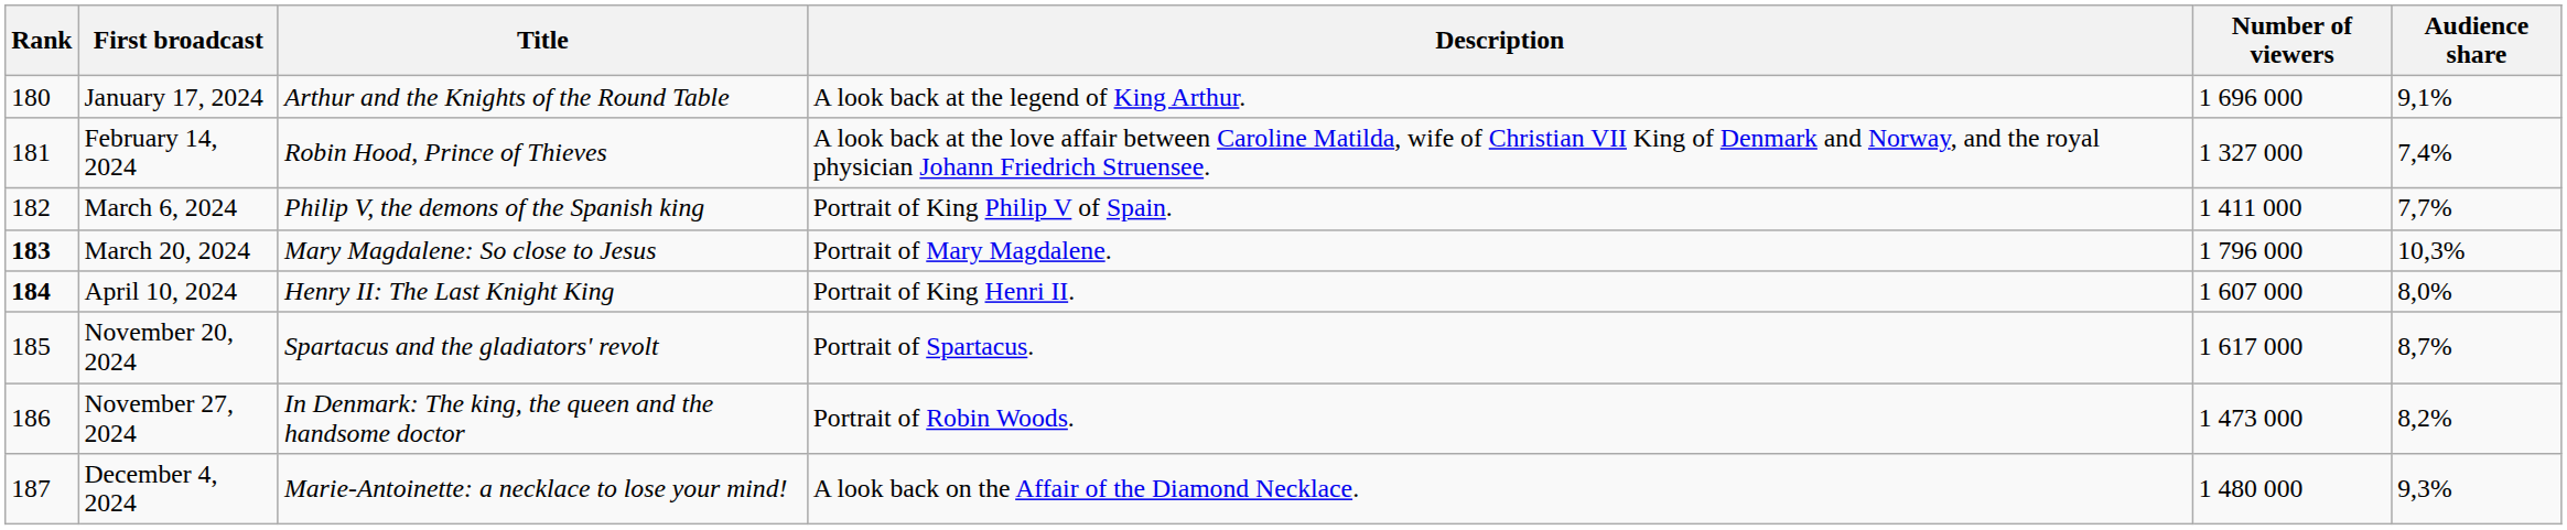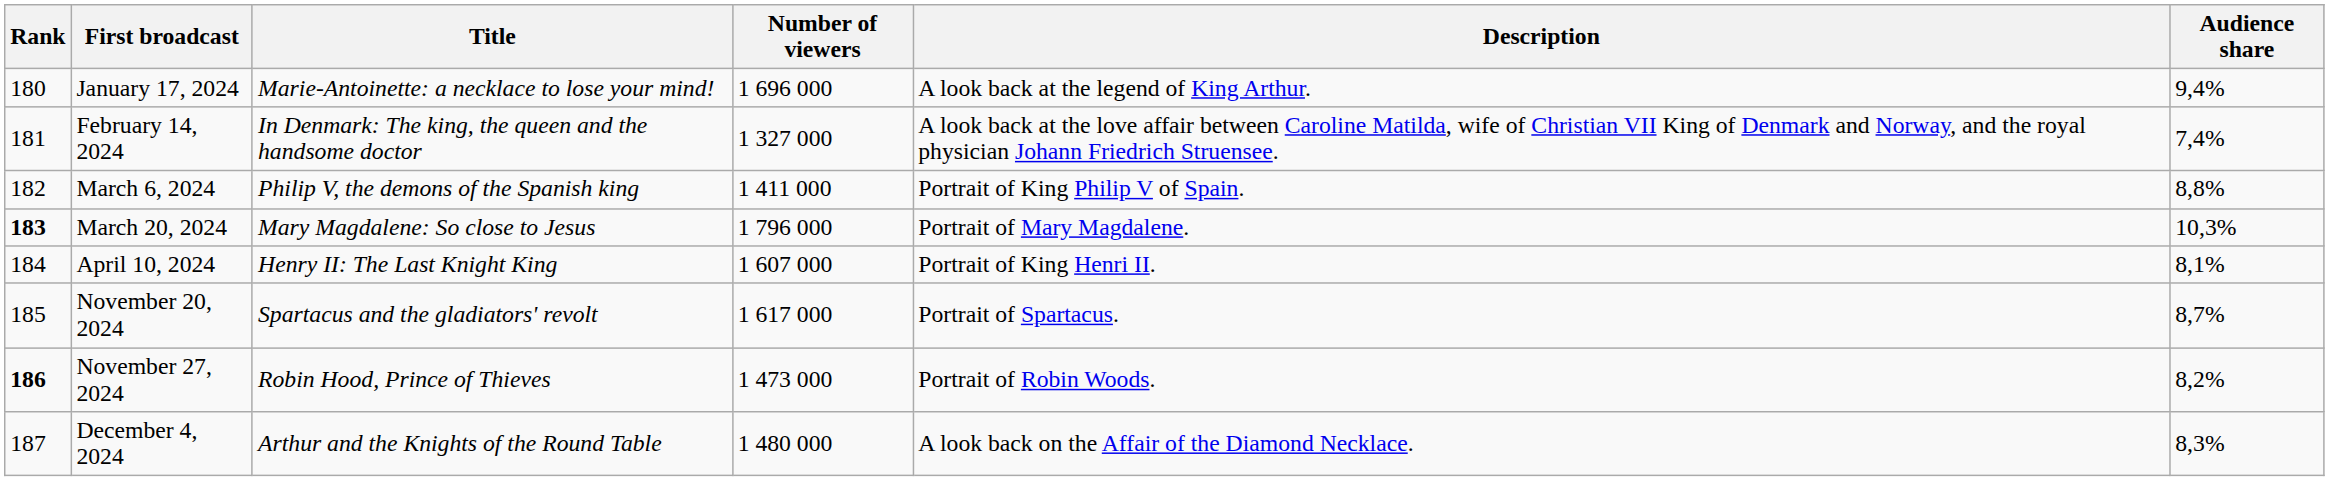 <table class="wikitable">
 <tr>
 <th>Rank</th>
 <th>First broadcast</th>
 <th>Title</th>
+<th>Number of viewers</th>
 <th>Description</th>
-<th>Number of viewers</th>
 <th>Audience share</th>
 </tr>
 <tr>
 <td>180</td>
 <td>January 17, 2024</td>
-<td><em>Arthur and the Knights of the Round Table</em></td>
+<td><em>Marie-Antoinette: a necklace to lose your mind!</em></td>
+<td>1 696 000</td>
 <td>A look back at the legend of <a href='#'>King Arthur</a>.</td>
-<td>1 696 000</td>
-<td>9,1%</td>
+<td>9,4%</td>
 </tr>
 <tr>
 <td>181</td>
 <td>February 14, 2024</td>
-<td><em>Robin Hood, Prince of Thieves</em></td>
+<td><em>In Denmark: The king, the queen and the handsome doctor</em></td>
+<td>1 327 000</td>
 <td>A look back at the love affair between <a href='#'>Caroline Matilda</a>, wife of <a href='#'>Christian VII</a> King of <a href='#'>Denmark</a> and <a href='#'>Norway</a>, and the royal physician <a href='#'>Johann Friedrich Struensee</a>.</td>
-<td>1 327 000</td>
 <td>7,4%</td>
 </tr>
 <tr>
 <td>182</td>
 <td>March 6, 2024</td>
 <td><em>Philip V, the demons of the Spanish king</em></td>
+<td>1 411 000</td>
 <td>Portrait of King <a href='#'>Philip V</a> of <a href='#'>Spain</a>.</td>
-<td>1 411 000</td>
-<td>7,7%</td>
+<td>8,8%</td>
 </tr>
 <tr>
 <td><strong>183</strong></td>
 <td>March 20, 2024</td>
 <td><em>Mary Magdalene: So close to Jesus</em></td>
+<td>1 796 000</td>
 <td>Portrait of <a href='#'>Mary Magdalene</a>.</td>
-<td>1 796 000</td>
 <td>10,3%</td>
 </tr>
 <tr>
-<td><strong>184</strong></td>
+<td>184</td>
 <td>April 10, 2024</td>
 <td><em>Henry II: The Last Knight King</em></td>
+<td>1 607 000</td>
 <td>Portrait of King <a href='#'>Henri II</a>.</td>
-<td>1 607 000</td>
-<td>8,0%</td>
+<td>8,1%</td>
 </tr>
 <tr>
 <td>185</td>
 <td>November 20, 2024</td>
 <td><em>Spartacus and the gladiators' revolt</em></td>
+<td>1 617 000</td>
 <td>Portrait of <a href='#'>Spartacus</a>.</td>
-<td>1 617 000</td>
 <td>8,7%</td>
 </tr>
 <tr>
-<td>186</td>
+<td><strong>186</strong></td>
 <td>November 27, 2024</td>
-<td><em>In Denmark: The king, the queen and the handsome doctor</em></td>
+<td><em>Robin Hood, Prince of Thieves</em></td>
+<td>1 473 000</td>
 <td>Portrait of <a href='#'>Robin Woods</a>.</td>
-<td>1 473 000</td>
 <td>8,2%</td>
 </tr>
 <tr>
 <td>187</td>
 <td>December 4, 2024</td>
-<td><em>Marie-Antoinette: a necklace to lose your mind!</em></td>
+<td><em>Arthur and the Knights of the Round Table</em></td>
+<td>1 480 000</td>
 <td>A look back on the <a href='#'>Affair of the Diamond Necklace</a>.</td>
-<td>1 480 000</td>
-<td>9,3%</td>
+<td>8,3%</td>
 </tr>
 </table>
